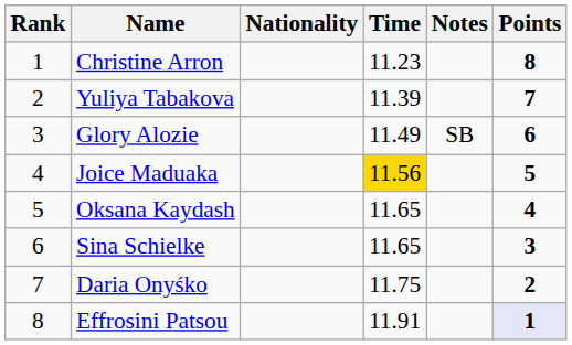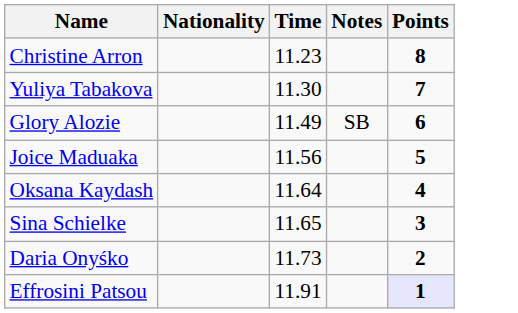 <table class="wikitable sortable" style="text-align:center">
 <tr>
-<th>Rank</th>
 <th>Name</th>
 <th>Nationality</th>
 <th>Time</th>
 <th>Notes</th>
 <th>Points</th>
 </tr>
 <tr>
-<td>1</td>
 <td align=left><a href='#'>Christine Arron</a></td>
 <td align=left></td>
 <td>11.23</td>
 <td></td>
 <td><strong>8</strong></td>
 </tr>
 <tr>
-<td>2</td>
 <td align=left><a href='#'>Yuliya Tabakova</a></td>
 <td align=left></td>
-<td>11.39</td>
+<td>11.30</td>
 <td></td>
 <td><strong>7</strong></td>
 </tr>
 <tr>
-<td>3</td>
 <td align=left><a href='#'>Glory Alozie</a></td>
 <td align=left></td>
 <td>11.49</td>
 <td>SB</td>
 <td><strong>6</strong></td>
 </tr>
 <tr>
-<td>4</td>
 <td align=left><a href='#'>Joice Maduaka</a></td>
 <td align=left></td>
-<td style="background: gold;">11.56</td>
+<td>11.56</td>
 <td></td>
 <td><strong>5</strong></td>
 </tr>
 <tr>
-<td>5</td>
 <td align=left><a href='#'>Oksana Kaydash</a></td>
 <td align=left></td>
-<td>11.65</td>
+<td>11.64</td>
 <td></td>
 <td><strong>4</strong></td>
 </tr>
 <tr>
-<td>6</td>
 <td align=left><a href='#'>Sina Schielke</a></td>
 <td align=left></td>
 <td>11.65</td>
 <td></td>
 <td><strong>3</strong></td>
 </tr>
 <tr>
-<td>7</td>
 <td align=left><a href='#'>Daria Onyśko</a></td>
 <td align=left></td>
-<td>11.75</td>
+<td>11.73</td>
 <td></td>
 <td><strong>2</strong></td>
 </tr>
 <tr>
-<td>8</td>
 <td align=left><a href='#'>Effrosini Patsou</a></td>
 <td align=left></td>
 <td>11.91</td>
 <td></td>
 <td style="background: lavender;"><strong>1</strong></td>
 </tr>
 </table>
